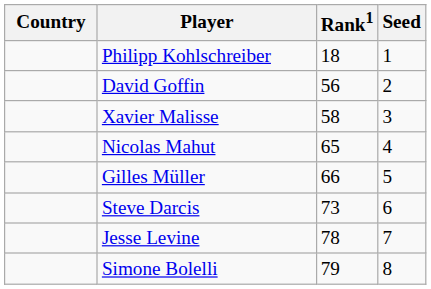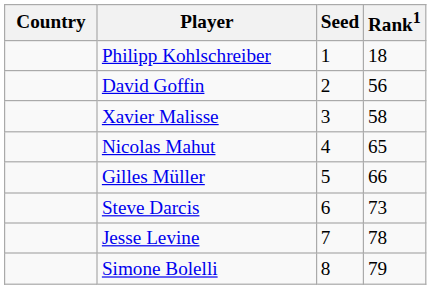 <table class="sortable wikitable">
 <tr>
 <th width="70">Country</th>
 <th width="175">Player</th>
+<th>Seed</th>
 <th>Rank<sup>1</sup></th>
-<th>Seed</th>
 </tr>
 <tr>
 <td></td>
 <td><a href='#'>Philipp Kohlschreiber</a></td>
+<td>1</td>
 <td>18</td>
-<td>1</td>
 </tr>
 <tr>
 <td></td>
 <td><a href='#'>David Goffin</a></td>
+<td>2</td>
 <td>56</td>
-<td>2</td>
 </tr>
 <tr>
 <td></td>
 <td><a href='#'>Xavier Malisse</a></td>
+<td>3</td>
 <td>58</td>
-<td>3</td>
 </tr>
 <tr>
 <td></td>
 <td><a href='#'>Nicolas Mahut</a></td>
+<td>4</td>
 <td>65</td>
-<td>4</td>
 </tr>
 <tr>
 <td></td>
 <td><a href='#'>Gilles Müller</a></td>
+<td>5</td>
 <td>66</td>
-<td>5</td>
 </tr>
 <tr>
 <td></td>
 <td><a href='#'>Steve Darcis</a></td>
+<td>6</td>
 <td>73</td>
-<td>6</td>
 </tr>
 <tr>
 <td></td>
 <td><a href='#'>Jesse Levine</a></td>
+<td>7</td>
 <td>78</td>
-<td>7</td>
 </tr>
 <tr>
 <td></td>
 <td><a href='#'>Simone Bolelli</a></td>
+<td>8</td>
 <td>79</td>
-<td>8</td>
 </tr>
 </table>
